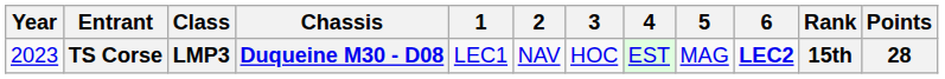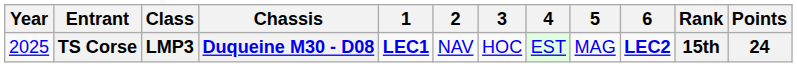 <table class="wikitable" style="text-align:center; font-size:85%">
 <tr>
 <th>Year</th>
 <th>Entrant</th>
 <th>Class</th>
 <th>Chassis</th>
 <th>1</th>
 <th>2</th>
 <th>3</th>
 <th>4</th>
 <th>5</th>
 <th>6</th>
 <th>Rank</th>
 <th>Points</th>
 </tr>
 <tr>
-<td><a href='#'>2023</a></td>
+<td><a href='#'>2025</a></td>
 <th nowrap>TS Corse</th>
 <th>LMP3</th>
 <th nowrap><a href='#'>Duqueine M30 - D08</a></th>
-<td style="background:#;"><a href='#'>LEC1</a></td>
+<td style="background:#;"><strong><a href='#'>LEC1</a></strong></td>
 <td style="background:#;"><a href='#'>NAV</a></td>
 <td style="background:#;"><a href='#'>HOC</a></td>
 <td style="background:#DFFFDF;"><a href='#'>EST</a><br></td>
 <td style="background:#;"><a href='#'>MAG</a></td>
 <td style="background:#;"><strong><a href='#'>LEC2</a></strong></td>
 <th>15th</th>
-<th>28</th>
+<th>24</th>
 </tr>
 </table>
